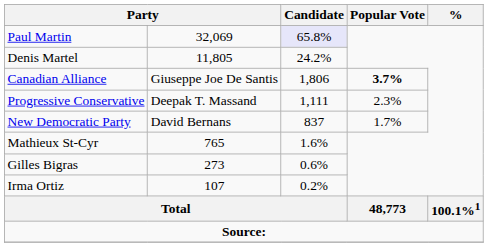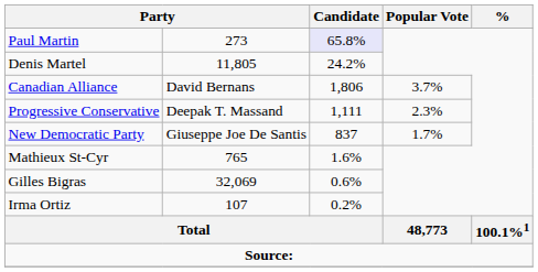 <table class="wikitable">
 <tr>
 <th colspan="2">Party</th>
 <th>Candidate</th>
 <th>Popular Vote</th>
 <th>%</th>
 </tr>
 <tr>
 <td> <a href='#'>Paul Martin</a></td>
-<td align=center>32,069</td>
+<td align=center>273</td>
 <td align=center style="background: lavender;">65.8%</td>
 </tr>
 <tr>
 <td>Denis Martel</td>
 <td align=center>11,805</td>
 <td align=center>24.2%</td>
 </tr>
 <tr>
 <td><a href='#'>Canadian Alliance</a></td>
-<td>Giuseppe Joe De Santis</td>
+<td>David Bernans</td>
 <td align=center>1,806</td>
-<td align=center><strong>3.7%</strong></td>
+<td align=center>3.7%</td>
 </tr>
 <tr>
 <td><a href='#'>Progressive Conservative</a></td>
 <td>Deepak T. Massand</td>
 <td align=center>1,111</td>
 <td align=center>2.3%</td>
 </tr>
 <tr>
 <td><a href='#'>New Democratic Party</a></td>
-<td>David Bernans</td>
+<td>Giuseppe Joe De Santis</td>
 <td align=center>837</td>
 <td align=center>1.7%</td>
 </tr>
 <tr>
 <td>Mathieux St-Cyr</td>
 <td align=center>765</td>
 <td align=center>1.6%</td>
 </tr>
 <tr>
 <td>Gilles Bigras</td>
-<td align=center>273</td>
+<td align=center>32,069</td>
 <td align=center>0.6%</td>
 </tr>
 <tr>
 <td>Irma Ortiz</td>
 <td align=center>107</td>
 <td align=center>0.2%</td>
 </tr>
 <tr>
 <th colspan=3>Total</th>
 <th>48,773</th>
 <th>100.1%<sup>1</sup></th>
 </tr>
 <tr>
 <td align="center" colspan=5><strong>Source:</strong> </td>
 </tr>
 <tr>
 </tr>
 </table>
